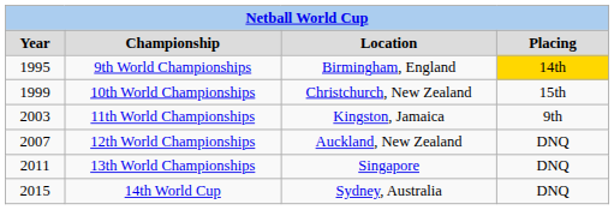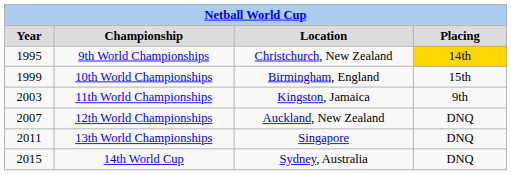 <table class=wikitable style="text-align:center; font-size:90%">
 <tr>
 <th colspan=4 style=background:#ABCDEF><a href='#'>Netball World Cup</a></th>
 </tr>
 <tr>
 <th width=50  style=background:gainsboro>Year</th>
 <th width=200 style=background:gainsboro>Championship</th>
 <th width=200 style=background:gainsboro>Location</th>
 <th width=100 style=background:gainsboro>Placing</th>
 </tr>
 <tr>
 <td>1995</td>
 <td><a href='#'>9th World Championships</a></td>
-<td><a href='#'>Birmingham</a>, England</td>
+<td><a href='#'>Christchurch</a>, New Zealand</td>
 <td style="background: gold;">14th</td>
 </tr>
 <tr>
 <td>1999</td>
 <td><a href='#'>10th World Championships</a></td>
-<td><a href='#'>Christchurch</a>, New Zealand</td>
+<td><a href='#'>Birmingham</a>, England</td>
 <td>15th</td>
 </tr>
 <tr>
 <td>2003</td>
 <td><a href='#'>11th World Championships</a></td>
 <td><a href='#'>Kingston</a>, Jamaica</td>
 <td>9th</td>
 </tr>
 <tr>
 <td>2007</td>
 <td><a href='#'>12th World Championships</a></td>
 <td><a href='#'>Auckland</a>, New Zealand</td>
 <td>DNQ</td>
 </tr>
 <tr>
 <td>2011</td>
 <td><a href='#'>13th World Championships</a></td>
 <td><a href='#'>Singapore</a></td>
 <td>DNQ</td>
 </tr>
 <tr>
 <td>2015</td>
 <td><a href='#'>14th World Cup</a></td>
 <td><a href='#'>Sydney</a>, Australia</td>
 <td>DNQ</td>
 </tr>
 </table>
